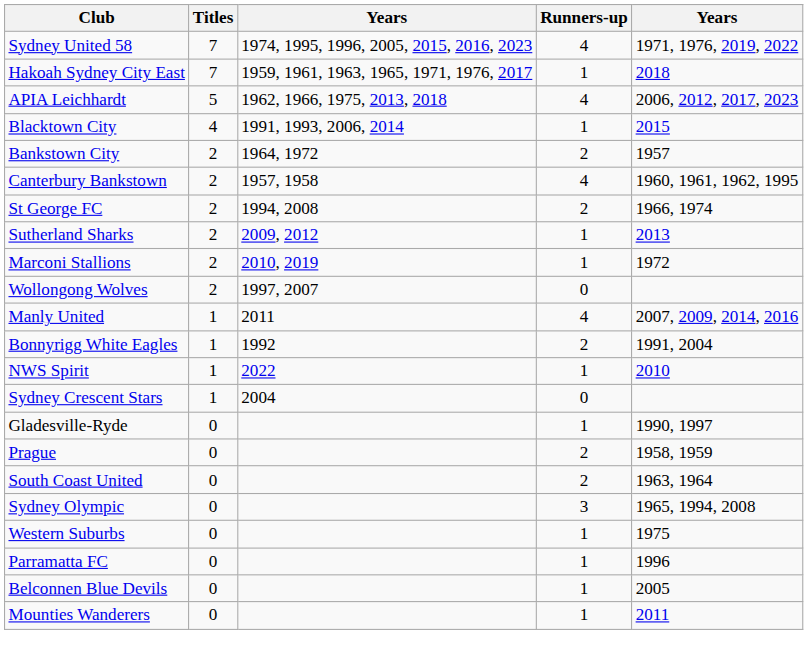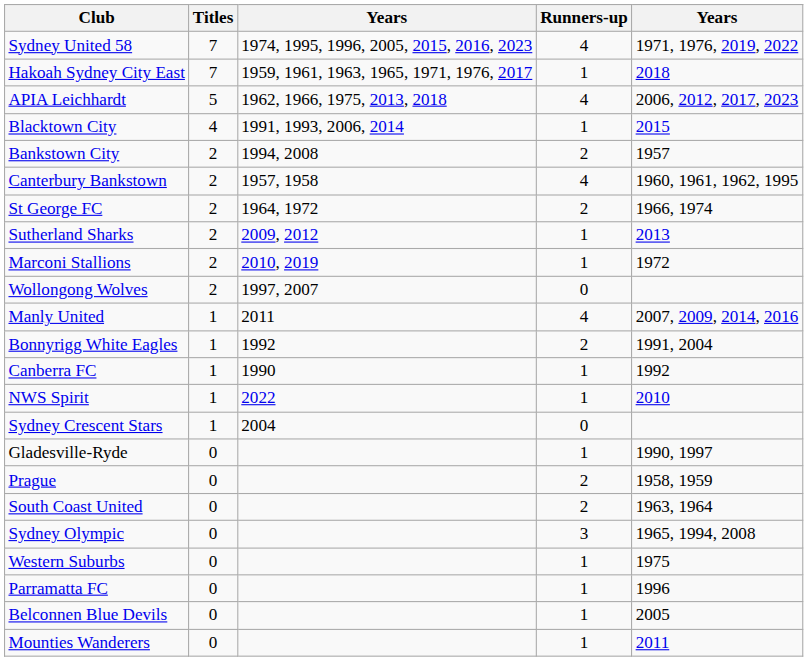 <table class="wikitable sortable" style="text-align:left">
 <tr>
 <th>Club</th>
 <th>Titles</th>
 <th>Years</th>
 <th>Runners-up</th>
 <th>Years</th>
 </tr>
 <tr>
 <td><a href='#'>Sydney United 58</a></td>
 <td align=center>7</td>
 <td>1974, 1995, 1996, 2005, <a href='#'>2015</a>, <a href='#'>2016</a>, <a href='#'>2023</a></td>
 <td align=center>4</td>
 <td>1971, 1976, <a href='#'>2019</a>, <a href='#'>2022</a></td>
 </tr>
 <tr>
 <td><a href='#'>Hakoah Sydney City East</a></td>
 <td align=center>7</td>
 <td>1959, 1961, 1963, 1965, 1971, 1976, <a href='#'>2017</a></td>
 <td align=center>1</td>
 <td><a href='#'>2018</a></td>
 </tr>
 <tr>
 <td><a href='#'>APIA Leichhardt</a></td>
 <td align=center>5</td>
 <td>1962, 1966, 1975, <a href='#'>2013</a>, <a href='#'>2018</a></td>
 <td align=center>4</td>
 <td>2006, <a href='#'>2012</a>, <a href='#'>2017</a>, <a href='#'>2023</a></td>
 </tr>
 <tr>
 <td><a href='#'>Blacktown City</a></td>
 <td align=center>4</td>
 <td>1991, 1993, 2006, <a href='#'>2014</a></td>
 <td align=center>1</td>
 <td><a href='#'>2015</a></td>
 </tr>
 <tr>
 <td><a href='#'>Bankstown City</a></td>
 <td align=center>2</td>
-<td>1964, 1972</td>
+<td>1994, 2008</td>
 <td align=center>2</td>
 <td>1957</td>
 </tr>
 <tr>
 <td><a href='#'>Canterbury Bankstown</a></td>
 <td align=center>2</td>
 <td>1957, 1958</td>
 <td align=center>4</td>
 <td>1960, 1961, 1962, 1995</td>
 </tr>
 <tr>
 <td><a href='#'>St George FC</a></td>
 <td align=center>2</td>
-<td>1994, 2008</td>
+<td>1964, 1972</td>
 <td align=center>2</td>
 <td>1966, 1974</td>
 </tr>
 <tr>
 <td><a href='#'>Sutherland Sharks</a></td>
 <td align=center>2</td>
 <td><a href='#'>2009</a>, <a href='#'>2012</a></td>
 <td align=center>1</td>
 <td><a href='#'>2013</a></td>
 </tr>
 <tr>
 <td><a href='#'>Marconi Stallions</a></td>
 <td align=center>2</td>
 <td><a href='#'>2010</a>, <a href='#'>2019</a></td>
 <td align=center>1</td>
 <td>1972</td>
 </tr>
 <tr>
 <td><a href='#'>Wollongong Wolves</a></td>
 <td align=center>2</td>
 <td>1997, 2007</td>
 <td align=center>0</td>
 <td></td>
 </tr>
 <tr>
 <td><a href='#'>Manly United</a></td>
 <td align=center>1</td>
 <td>2011</td>
 <td align=center>4</td>
 <td>2007, <a href='#'>2009</a>, <a href='#'>2014</a>, <a href='#'>2016</a></td>
 </tr>
 <tr>
 <td><a href='#'>Bonnyrigg White Eagles</a></td>
 <td align=center>1</td>
 <td>1992</td>
 <td align=center>2</td>
 <td>1991, 2004</td>
+</tr>
+<tr>
+<td><a href='#'>Canberra FC</a></td>
+<td align=center>1</td>
+<td>1990</td>
+<td align=center>1</td>
+<td>1992</td>
 </tr>
 <tr>
 <td><a href='#'>NWS Spirit</a></td>
 <td align=center>1</td>
 <td><a href='#'>2022</a></td>
 <td align=center>1</td>
 <td><a href='#'>2010</a></td>
 </tr>
 <tr>
 <td><a href='#'>Sydney Crescent Stars</a></td>
 <td align=center>1</td>
 <td>2004</td>
 <td align=center>0</td>
 <td></td>
 </tr>
 <tr>
 <td>Gladesville-Ryde</td>
 <td align=center>0</td>
 <td></td>
 <td align=center>1</td>
 <td>1990, 1997</td>
 </tr>
 <tr>
 <td><a href='#'>Prague</a></td>
 <td align=center>0</td>
 <td></td>
 <td align=center>2</td>
 <td>1958, 1959</td>
 </tr>
 <tr>
 <td><a href='#'>South Coast United</a></td>
 <td align=center>0</td>
 <td></td>
 <td align=center>2</td>
 <td>1963, 1964</td>
 </tr>
 <tr>
 <td><a href='#'>Sydney Olympic</a></td>
 <td align=center>0</td>
 <td></td>
 <td align=center>3</td>
 <td>1965, 1994, 2008</td>
 </tr>
 <tr>
 <td><a href='#'>Western Suburbs</a></td>
 <td align=center>0</td>
 <td></td>
 <td align=center>1</td>
 <td>1975</td>
 </tr>
 <tr>
 <td><a href='#'>Parramatta FC</a></td>
 <td align=center>0</td>
 <td></td>
 <td align=center>1</td>
 <td>1996</td>
 </tr>
 <tr>
 <td><a href='#'>Belconnen Blue Devils</a></td>
 <td align=center>0</td>
 <td></td>
 <td align=center>1</td>
 <td>2005</td>
 </tr>
 <tr>
 <td><a href='#'>Mounties Wanderers</a></td>
 <td align=center>0</td>
 <td></td>
 <td align=center>1</td>
 <td><a href='#'>2011</a></td>
 </tr>
 </table>
